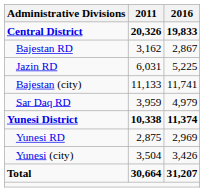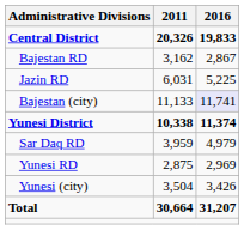 <table class="wikitable">
 <tr>
 <th>Administrative Divisions</th>
 <th>2011</th>
 <th>2016</th>
 </tr>
 <tr>
 <td><strong><a href='#'>Central District</a></strong></td>
 <td style="text-align: right;"><strong>20,326</strong></td>
 <td style="text-align: right;"><strong>19,833</strong></td>
 </tr>
 <tr>
 <td style="padding-left: 1em;"><a href='#'>Bajestan RD</a></td>
 <td style="text-align: right;">3,162</td>
 <td style="text-align: right;">2,867</td>
 </tr>
 <tr>
 <td style="padding-left: 1em;"><a href='#'>Jazin RD</a></td>
 <td style="text-align: right;">6,031</td>
 <td style="text-align: right;">5,225</td>
 </tr>
 <tr>
 <td style="padding-left: 1em;"><a href='#'>Bajestan</a> (city)</td>
 <td style="text-align: right;">11,133</td>
-<td style="text-align: right;">11,741</td>
+<td style="background: lavender; text-align: right;">11,741</td>
+</tr>
+<tr>
+<td><strong><a href='#'>Yunesi District</a></strong></td>
+<td style="text-align: right;"><strong>10,338</strong></td>
+<td style="text-align: right;"><strong>11,374</strong></td>
 </tr>
 <tr>
 <td style="padding-left: 1em;"><a href='#'>Sar Daq RD</a></td>
 <td style="text-align: right;">3,959</td>
 <td style="text-align: right;">4,979</td>
-</tr>
-<tr>
-<td><strong><a href='#'>Yunesi District</a></strong></td>
-<td style="text-align: right;"><strong>10,338</strong></td>
-<td style="text-align: right;"><strong>11,374</strong></td>
 </tr>
 <tr>
 <td style="padding-left: 1em;"><a href='#'>Yunesi RD</a></td>
 <td style="text-align: right;">2,875</td>
 <td style="text-align: right;">2,969</td>
 </tr>
 <tr>
 <td style="padding-left: 1em;"><a href='#'>Yunesi</a> (city)</td>
 <td style="text-align: right;">3,504</td>
 <td style="text-align: right;">3,426</td>
 </tr>
 <tr>
 <td><strong>Total</strong></td>
 <td style="text-align: right;"><strong>30,664</strong></td>
 <td style="text-align: right;"><strong>31,207</strong></td>
 </tr>
 <tr>
 <td colspan=3></td>
 </tr>
 </table>
